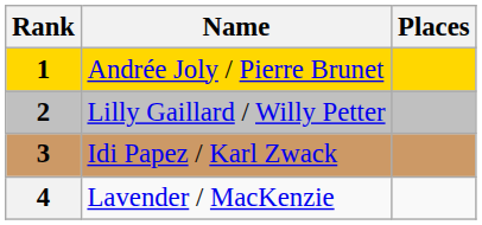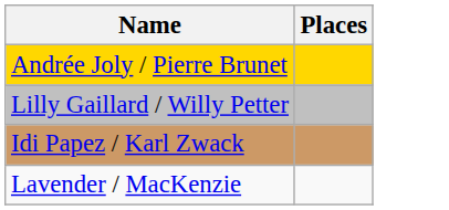 <table class="wikitable">
 <tr>
-<th>Rank</th>
 <th>Name</th>
 <th>Places</th>
 </tr>
 <tr bgcolor="gold">
-<td align="center"><strong>1</strong></td>
 <td> <a href='#'>Andrée Joly</a> / <a href='#'>Pierre Brunet</a></td>
 <td></td>
 </tr>
 <tr bgcolor="silver">
-<td align="center"><strong>2</strong></td>
 <td> <a href='#'>Lilly Gaillard</a> / <a href='#'>Willy Petter</a></td>
 <td></td>
 </tr>
 <tr bgcolor="cc9966">
-<td align="center"><strong>3</strong></td>
 <td> <a href='#'>Idi Papez</a> / <a href='#'>Karl Zwack</a></td>
 <td></td>
 </tr>
 <tr>
-<th>4</th>
 <td> <a href='#'>Lavender</a> / <a href='#'>MacKenzie</a></td>
 <td></td>
 </tr>
 </table>
